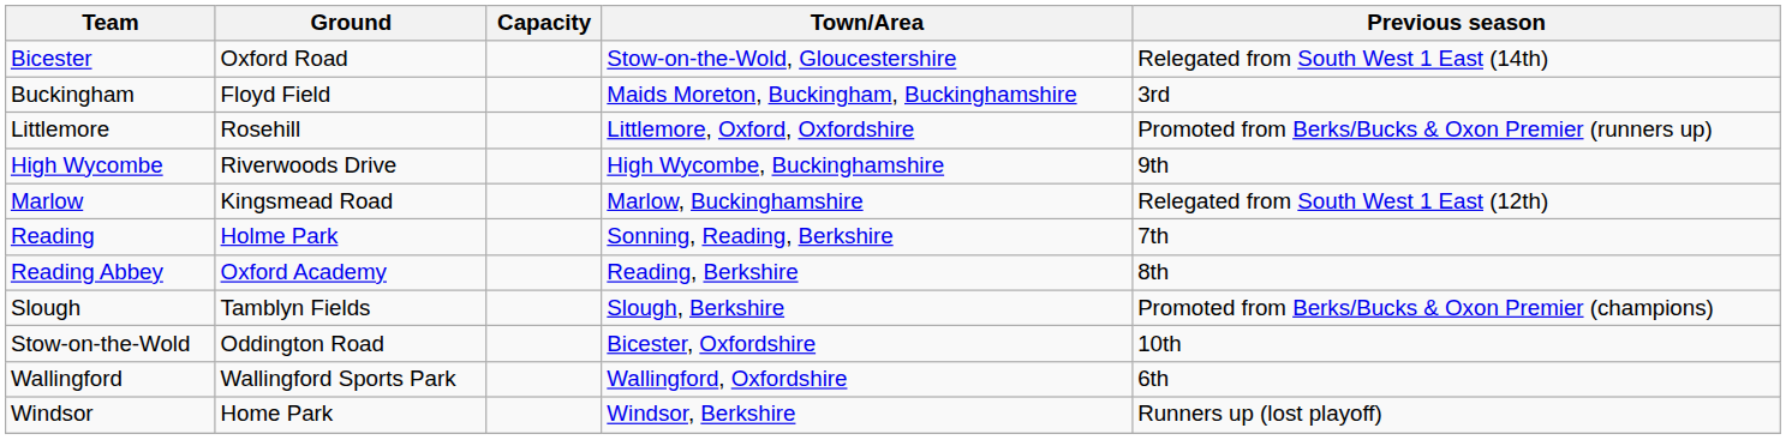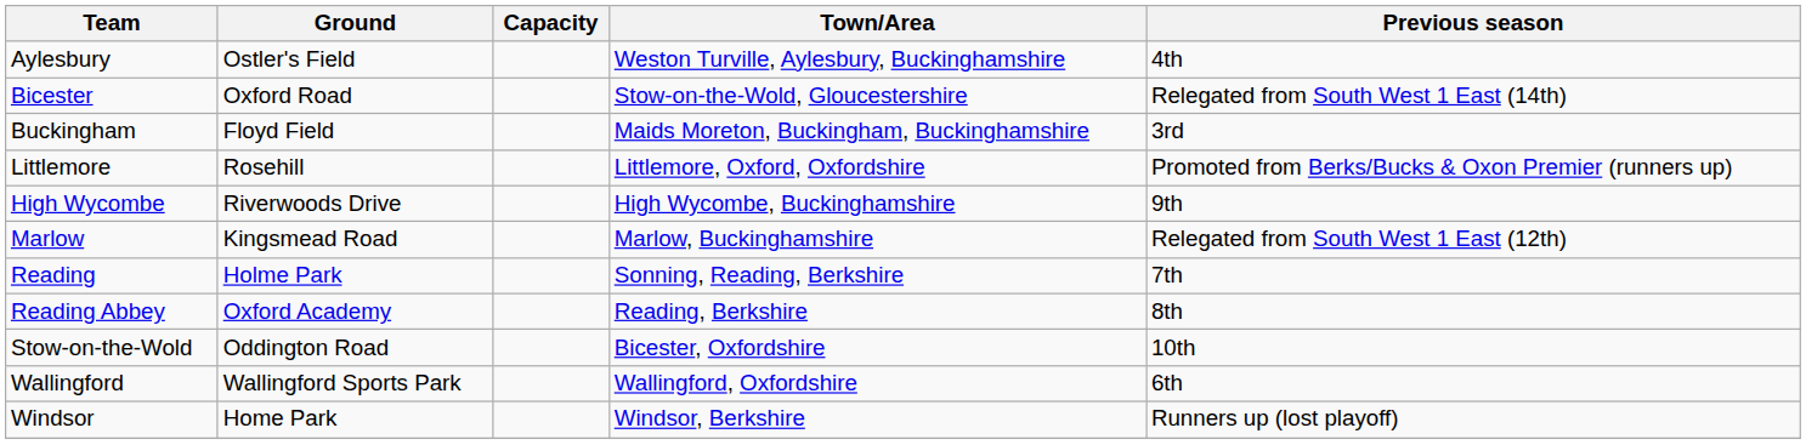 <table class="wikitable sortable" width=100%>
 <tr>
 <th>Team</th>
 <th>Ground</th>
 <th>Capacity</th>
 <th>Town/Area</th>
 <th>Previous season</th>
+</tr>
+<tr>
+<td>Aylesbury</td>
+<td>Ostler's Field</td>
+<td></td>
+<td><a href='#'>Weston Turville</a>, <a href='#'>Aylesbury</a>, <a href='#'>Buckinghamshire</a></td>
+<td>4th</td>
 </tr>
 <tr>
 <td><a href='#'>Bicester</a></td>
 <td>Oxford Road</td>
 <td></td>
 <td><a href='#'>Stow-on-the-Wold</a>, <a href='#'>Gloucestershire</a></td>
 <td>Relegated from <a href='#'>South West 1 East</a> (14th)</td>
 </tr>
 <tr>
 <td>Buckingham</td>
 <td>Floyd Field</td>
 <td></td>
 <td><a href='#'>Maids Moreton</a>, <a href='#'>Buckingham</a>, <a href='#'>Buckinghamshire</a></td>
 <td>3rd</td>
 </tr>
 <tr>
 <td>Littlemore</td>
 <td>Rosehill</td>
 <td></td>
 <td><a href='#'>Littlemore</a>, <a href='#'>Oxford</a>, <a href='#'>Oxfordshire</a></td>
 <td>Promoted from <a href='#'>Berks/Bucks & Oxon Premier</a> (runners up)</td>
 </tr>
 <tr>
 <td><a href='#'>High Wycombe</a></td>
 <td>Riverwoods Drive</td>
 <td></td>
 <td><a href='#'>High Wycombe</a>, <a href='#'>Buckinghamshire</a></td>
 <td>9th</td>
 </tr>
 <tr>
 <td><a href='#'>Marlow</a></td>
 <td>Kingsmead Road</td>
 <td></td>
 <td><a href='#'>Marlow</a>, <a href='#'>Buckinghamshire</a></td>
 <td>Relegated from <a href='#'>South West 1 East</a> (12th)</td>
 </tr>
 <tr>
 <td><a href='#'>Reading</a></td>
 <td><a href='#'>Holme Park</a></td>
 <td></td>
 <td><a href='#'>Sonning</a>, <a href='#'>Reading</a>, <a href='#'>Berkshire</a></td>
 <td>7th</td>
 </tr>
 <tr>
 <td><a href='#'>Reading Abbey</a></td>
 <td><a href='#'>Oxford Academy</a></td>
 <td></td>
 <td><a href='#'>Reading</a>, <a href='#'>Berkshire</a></td>
 <td>8th</td>
 </tr>
 <tr>
-<td>Slough</td>
-<td>Tamblyn Fields</td>
-<td></td>
-<td><a href='#'>Slough</a>, <a href='#'>Berkshire</a></td>
-<td>Promoted from <a href='#'>Berks/Bucks & Oxon Premier</a> (champions)</td>
-</tr>
-<tr>
 <td>Stow-on-the-Wold</td>
 <td>Oddington Road</td>
 <td></td>
 <td><a href='#'>Bicester</a>, <a href='#'>Oxfordshire</a></td>
 <td>10th</td>
 </tr>
 <tr>
 <td>Wallingford</td>
 <td>Wallingford Sports Park</td>
 <td></td>
 <td><a href='#'>Wallingford</a>, <a href='#'>Oxfordshire</a></td>
 <td>6th</td>
 </tr>
 <tr>
 <td>Windsor</td>
 <td>Home Park</td>
 <td></td>
 <td><a href='#'>Windsor</a>, <a href='#'>Berkshire</a></td>
 <td>Runners up (lost playoff)</td>
 </tr>
 <tr>
 </tr>
 </table>
